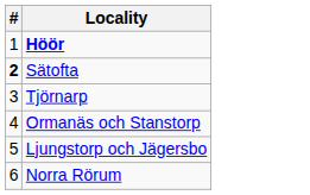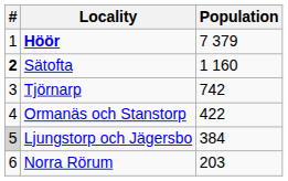 <table class="wikitable">
 <tr>
 <th>#</th>
 <th>Locality</th>
+<th>Population</th>
 </tr>
 <tr>
 <td>1</td>
 <td><strong><a href='#'>Höör</a></strong></td>
+<td>7 379</td>
 </tr>
 <tr>
 <td><strong>2</strong></td>
 <td><a href='#'>Sätofta</a></td>
+<td>1 160</td>
 </tr>
 <tr>
 <td>3</td>
 <td><a href='#'>Tjörnarp</a></td>
+<td>742</td>
 </tr>
 <tr>
 <td>4</td>
 <td><a href='#'>Ormanäs och Stanstorp</a></td>
+<td>422</td>
 </tr>
 <tr>
-<td>5</td>
+<td style="background: lightgrey;">5</td>
 <td><a href='#'>Ljungstorp och Jägersbo</a></td>
+<td>384</td>
 </tr>
 <tr>
 <td>6</td>
 <td><a href='#'>Norra Rörum</a></td>
+<td>203</td>
 </tr>
 </table>
